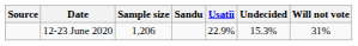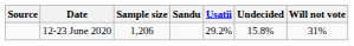 <table class="wikitable" style="text-align:center; font-size:small;">
 <tr>
 <th>Source</th>
 <th>Date</th>
 <th>Sample size</th>
 <th>Sandu<br></th>
 <th><a href='#'>Usatîi</a><br></th>
 <th>Undecided</th>
 <th>Will not vote</th>
 </tr>
 <tr>
 <td></td>
 <td>12-23 June 2020</td>
 <td>1,206</td>
 <td></td>
-<td>22.9%</td>
-<td>15.3%</td>
+<td>29.2%</td>
+<td>15.8%</td>
 <td>31%</td>
 </tr>
 </table>
